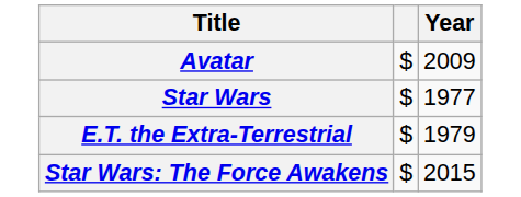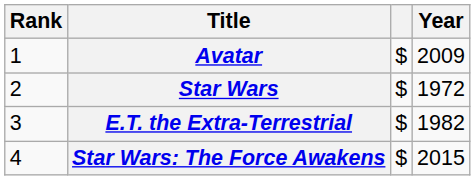 <table class="wikitable plainrowheaders" style="margin:auto; margin:auto;">
 <tr>
+<th scope="col">Rank</th>
 <th scope="col">Title</th>
 <th scope="col" data-sort-type="currency"></th>
 <th scope="col">Year</th>
 </tr>
 <tr>
+<td>1</td>
 <th scope="row"><em><a href='#'>Avatar</a></em></th>
 <td style="text-align:right;">$</td>
 <td style="text-align:center;">2009</td>
 </tr>
 <tr>
+<td>2</td>
 <th scope="row"><em><a href='#'>Star Wars</a></em></th>
 <td style="text-align:right;">$</td>
-<td style="text-align:center;">1977</td>
+<td style="text-align:center;">1972</td>
 </tr>
 <tr>
+<td>3</td>
 <th scope="row"><em><a href='#'>E.T. the Extra-Terrestrial</a></em></th>
 <td style="text-align:right;">$</td>
-<td style="text-align:center;">1979</td>
+<td style="text-align:center;">1982</td>
 </tr>
 <tr>
+<td>4</td>
 <th scope="row"><em><a href='#'>Star Wars: The Force Awakens</a></em></th>
 <td style="text-align:right;">$</td>
 <td style="text-align:center;">2015</td>
 </tr>
 </table>
